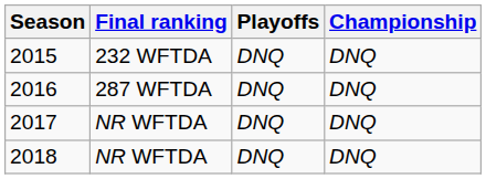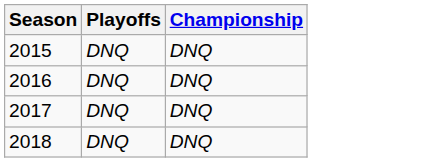 <table class="wikitable sortable">
 <tr>
 <th>Season</th>
-<th><a href='#'>Final ranking</a></th>
 <th>Playoffs</th>
 <th><a href='#'>Championship</a></th>
 </tr>
 <tr>
 <td>2015</td>
-<td>232 WFTDA</td>
 <td><em>DNQ</em></td>
 <td><em>DNQ</em></td>
 </tr>
 <tr>
 <td>2016</td>
-<td>287 WFTDA</td>
 <td><em>DNQ</em></td>
 <td><em>DNQ</em></td>
 </tr>
 <tr>
 <td>2017</td>
-<td><em>NR</em> WFTDA</td>
 <td><em>DNQ</em></td>
 <td><em>DNQ</em></td>
 </tr>
 <tr>
 <td>2018</td>
-<td><em>NR</em> WFTDA</td>
 <td><em>DNQ</em></td>
 <td><em>DNQ</em></td>
 </tr>
 </table>
